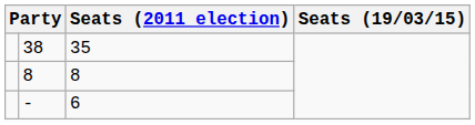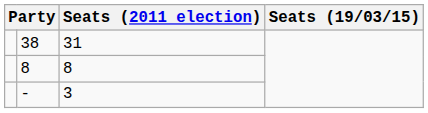 <table class="wikitable">
 <tr>
 <th colspan=2>Party</th>
 <th>Seats (<a href='#'>2011 election</a>)</th>
 <th>Seats (19/03/15)</th>
 </tr>
 <tr>
 <td></td>
 <td>38</td>
-<td>35</td>
+<td>31</td>
 </tr>
 <tr>
 <td></td>
 <td>8</td>
 <td>8</td>
 </tr>
 <tr>
 <td></td>
 <td>-</td>
-<td>6</td>
+<td>3</td>
 </tr>
 </table>
